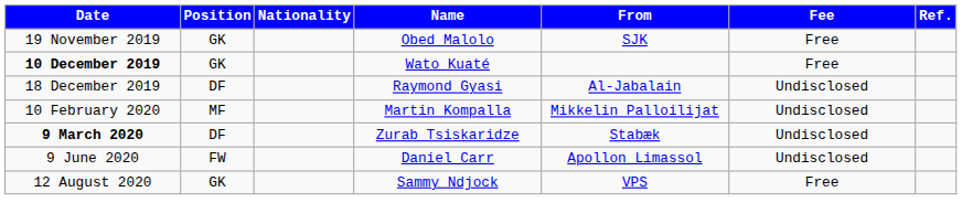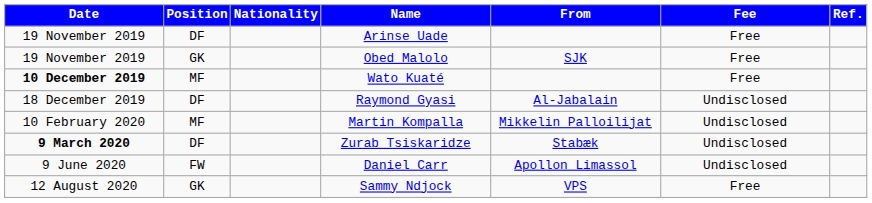 <table class="wikitable"  style="text-align:center; font-size:90%; ">
 <tr>
 <th style="background:#00f; color:white; width:140px;">Date</th>
 <th style="background:#00f; color:white; width:50px;">Position</th>
 <th style="background:#00f; color:white; width:50px;">Nationality</th>
 <th style="background:#00f; color:white; width:150px;">Name</th>
 <th style="background:#00f; color:white; width:150px;">From</th>
 <th style="background:#00f; color:white; width:150px;">Fee</th>
 <th style="background:#00f; color:white; width:20px;">Ref.</th>
 </tr>
 <tr>
 <td>19 November 2019</td>
+<td>DF</td>
+<td></td>
+<td><a href='#'>Arinse Uade</a></td>
+<td></td>
+<td>Free</td>
+<td></td>
+</tr>
+<tr>
+<td>19 November 2019</td>
 <td>GK</td>
 <td></td>
 <td><a href='#'>Obed Malolo</a></td>
 <td><a href='#'>SJK</a></td>
 <td>Free</td>
 <td></td>
 </tr>
 <tr>
 <td><strong>10 December 2019</strong></td>
-<td>GK</td>
+<td>MF</td>
 <td></td>
 <td><a href='#'>Wato Kuaté</a></td>
 <td></td>
 <td>Free</td>
 <td></td>
 </tr>
 <tr>
 <td>18 December 2019</td>
 <td>DF</td>
 <td></td>
 <td><a href='#'>Raymond Gyasi</a></td>
 <td><a href='#'>Al-Jabalain</a></td>
 <td>Undisclosed</td>
 <td></td>
 </tr>
 <tr>
 <td>10 February 2020</td>
 <td>MF</td>
 <td></td>
 <td><a href='#'>Martin Kompalla</a></td>
 <td><a href='#'>Mikkelin Palloilijat</a></td>
 <td>Undisclosed</td>
 <td></td>
 </tr>
 <tr>
 <td><strong>9 March 2020</strong></td>
 <td>DF</td>
 <td></td>
 <td><a href='#'>Zurab Tsiskaridze</a></td>
 <td><a href='#'>Stabæk</a></td>
 <td>Undisclosed</td>
 <td></td>
 </tr>
 <tr>
 <td>9 June 2020</td>
 <td>FW</td>
 <td></td>
 <td><a href='#'>Daniel Carr</a></td>
 <td><a href='#'>Apollon Limassol</a></td>
 <td>Undisclosed</td>
 <td></td>
 </tr>
 <tr>
 <td>12 August 2020</td>
 <td>GK</td>
 <td></td>
 <td><a href='#'>Sammy Ndjock</a></td>
 <td><a href='#'>VPS</a></td>
 <td>Free</td>
 <td></td>
 </tr>
 </table>
